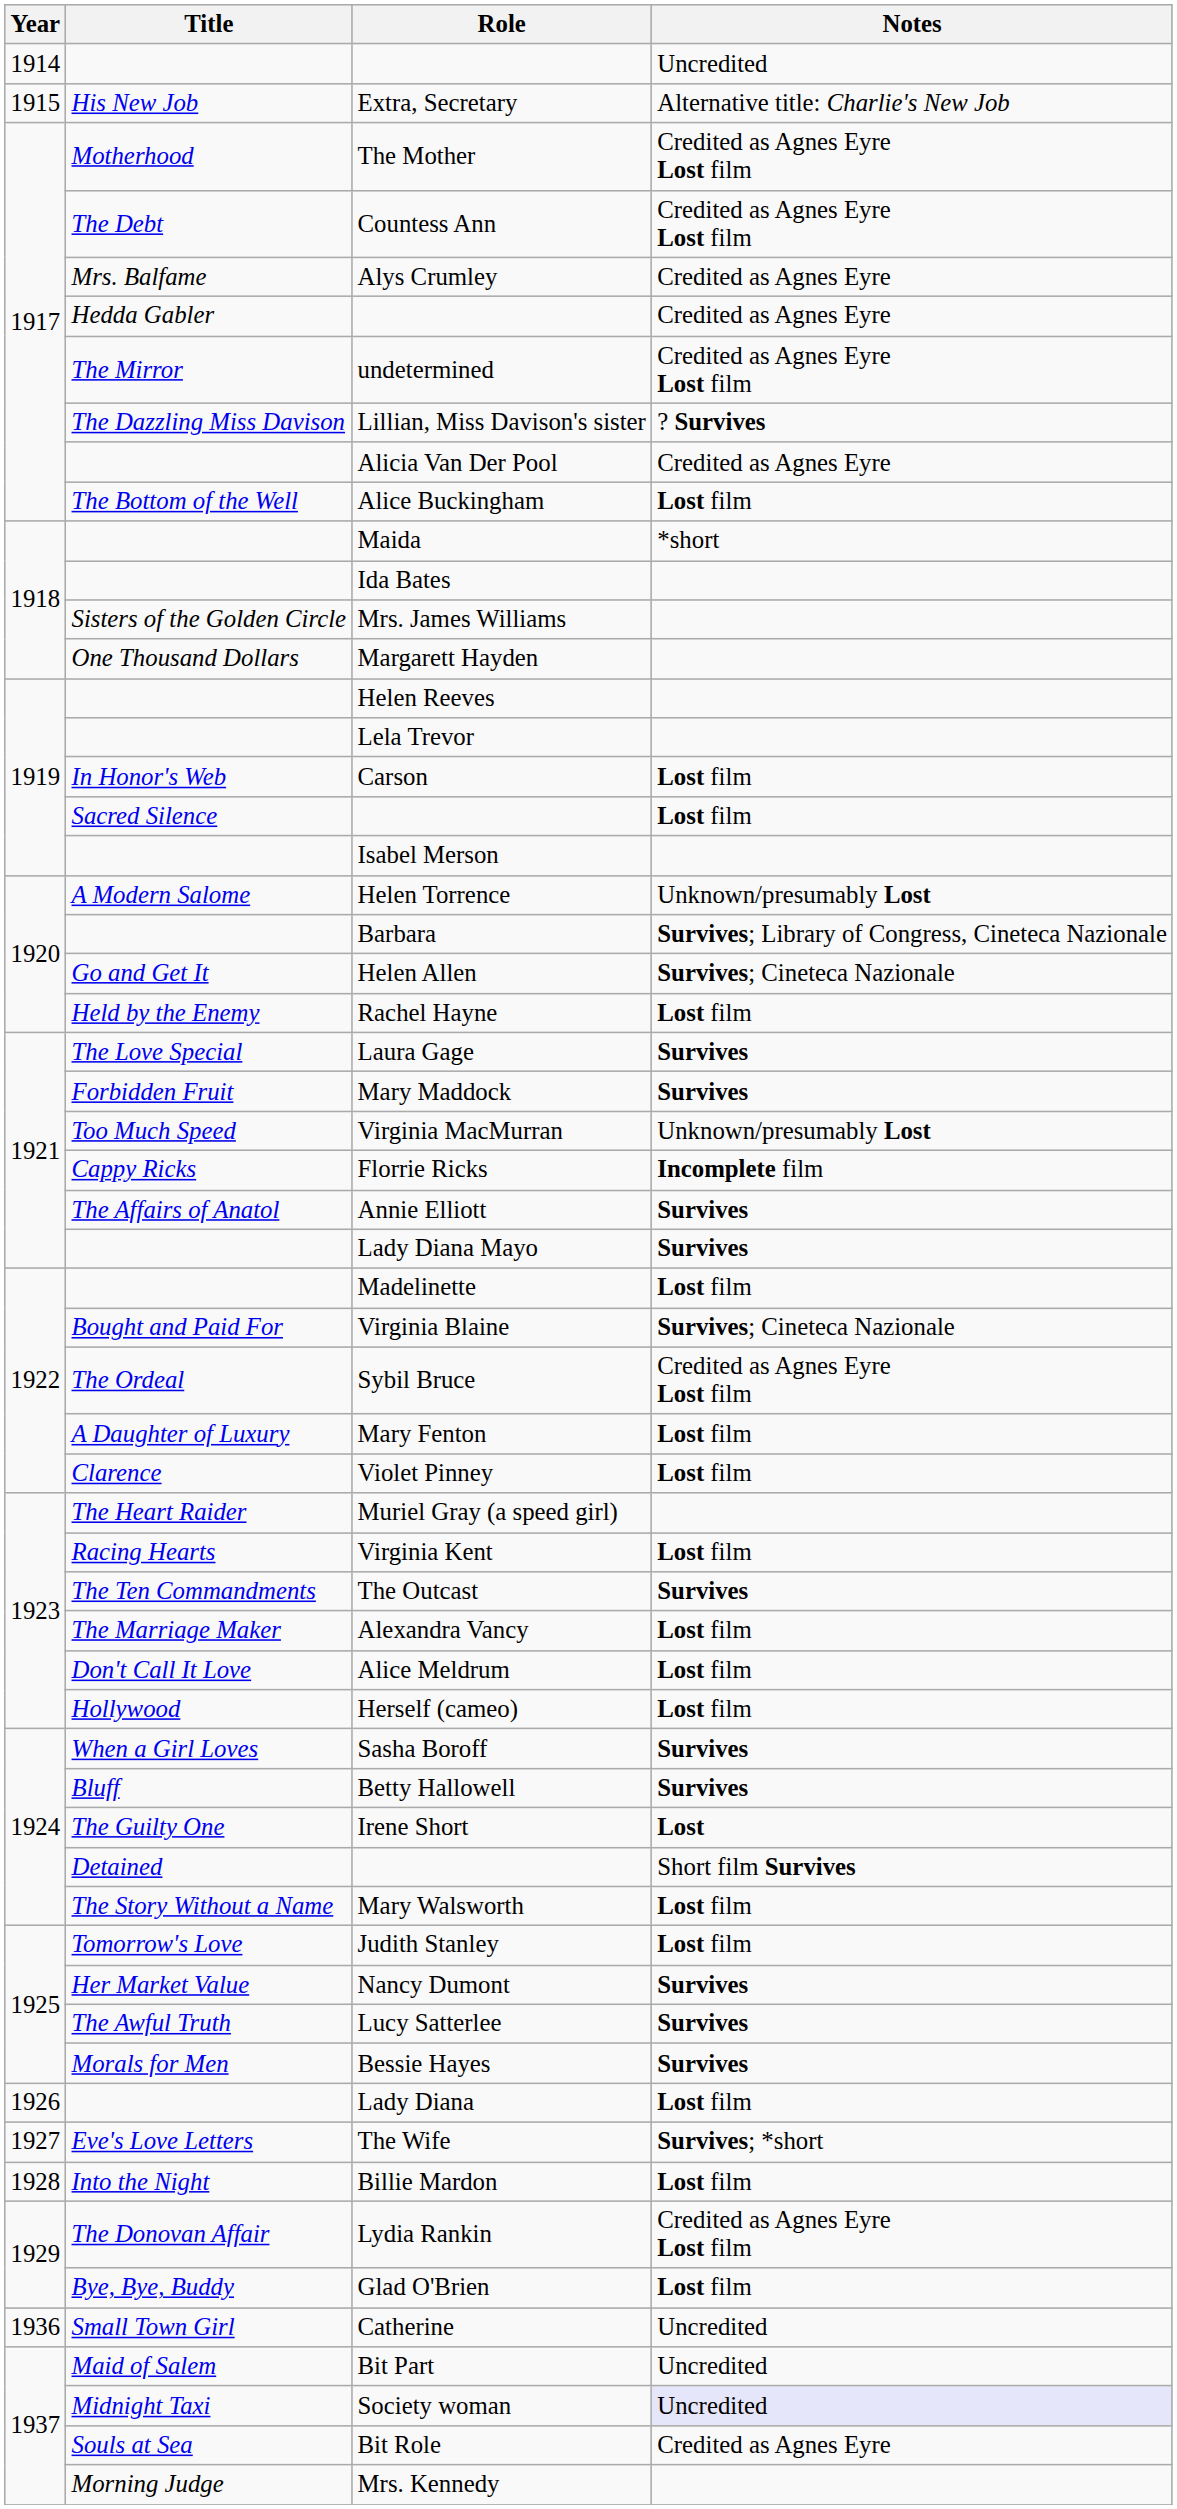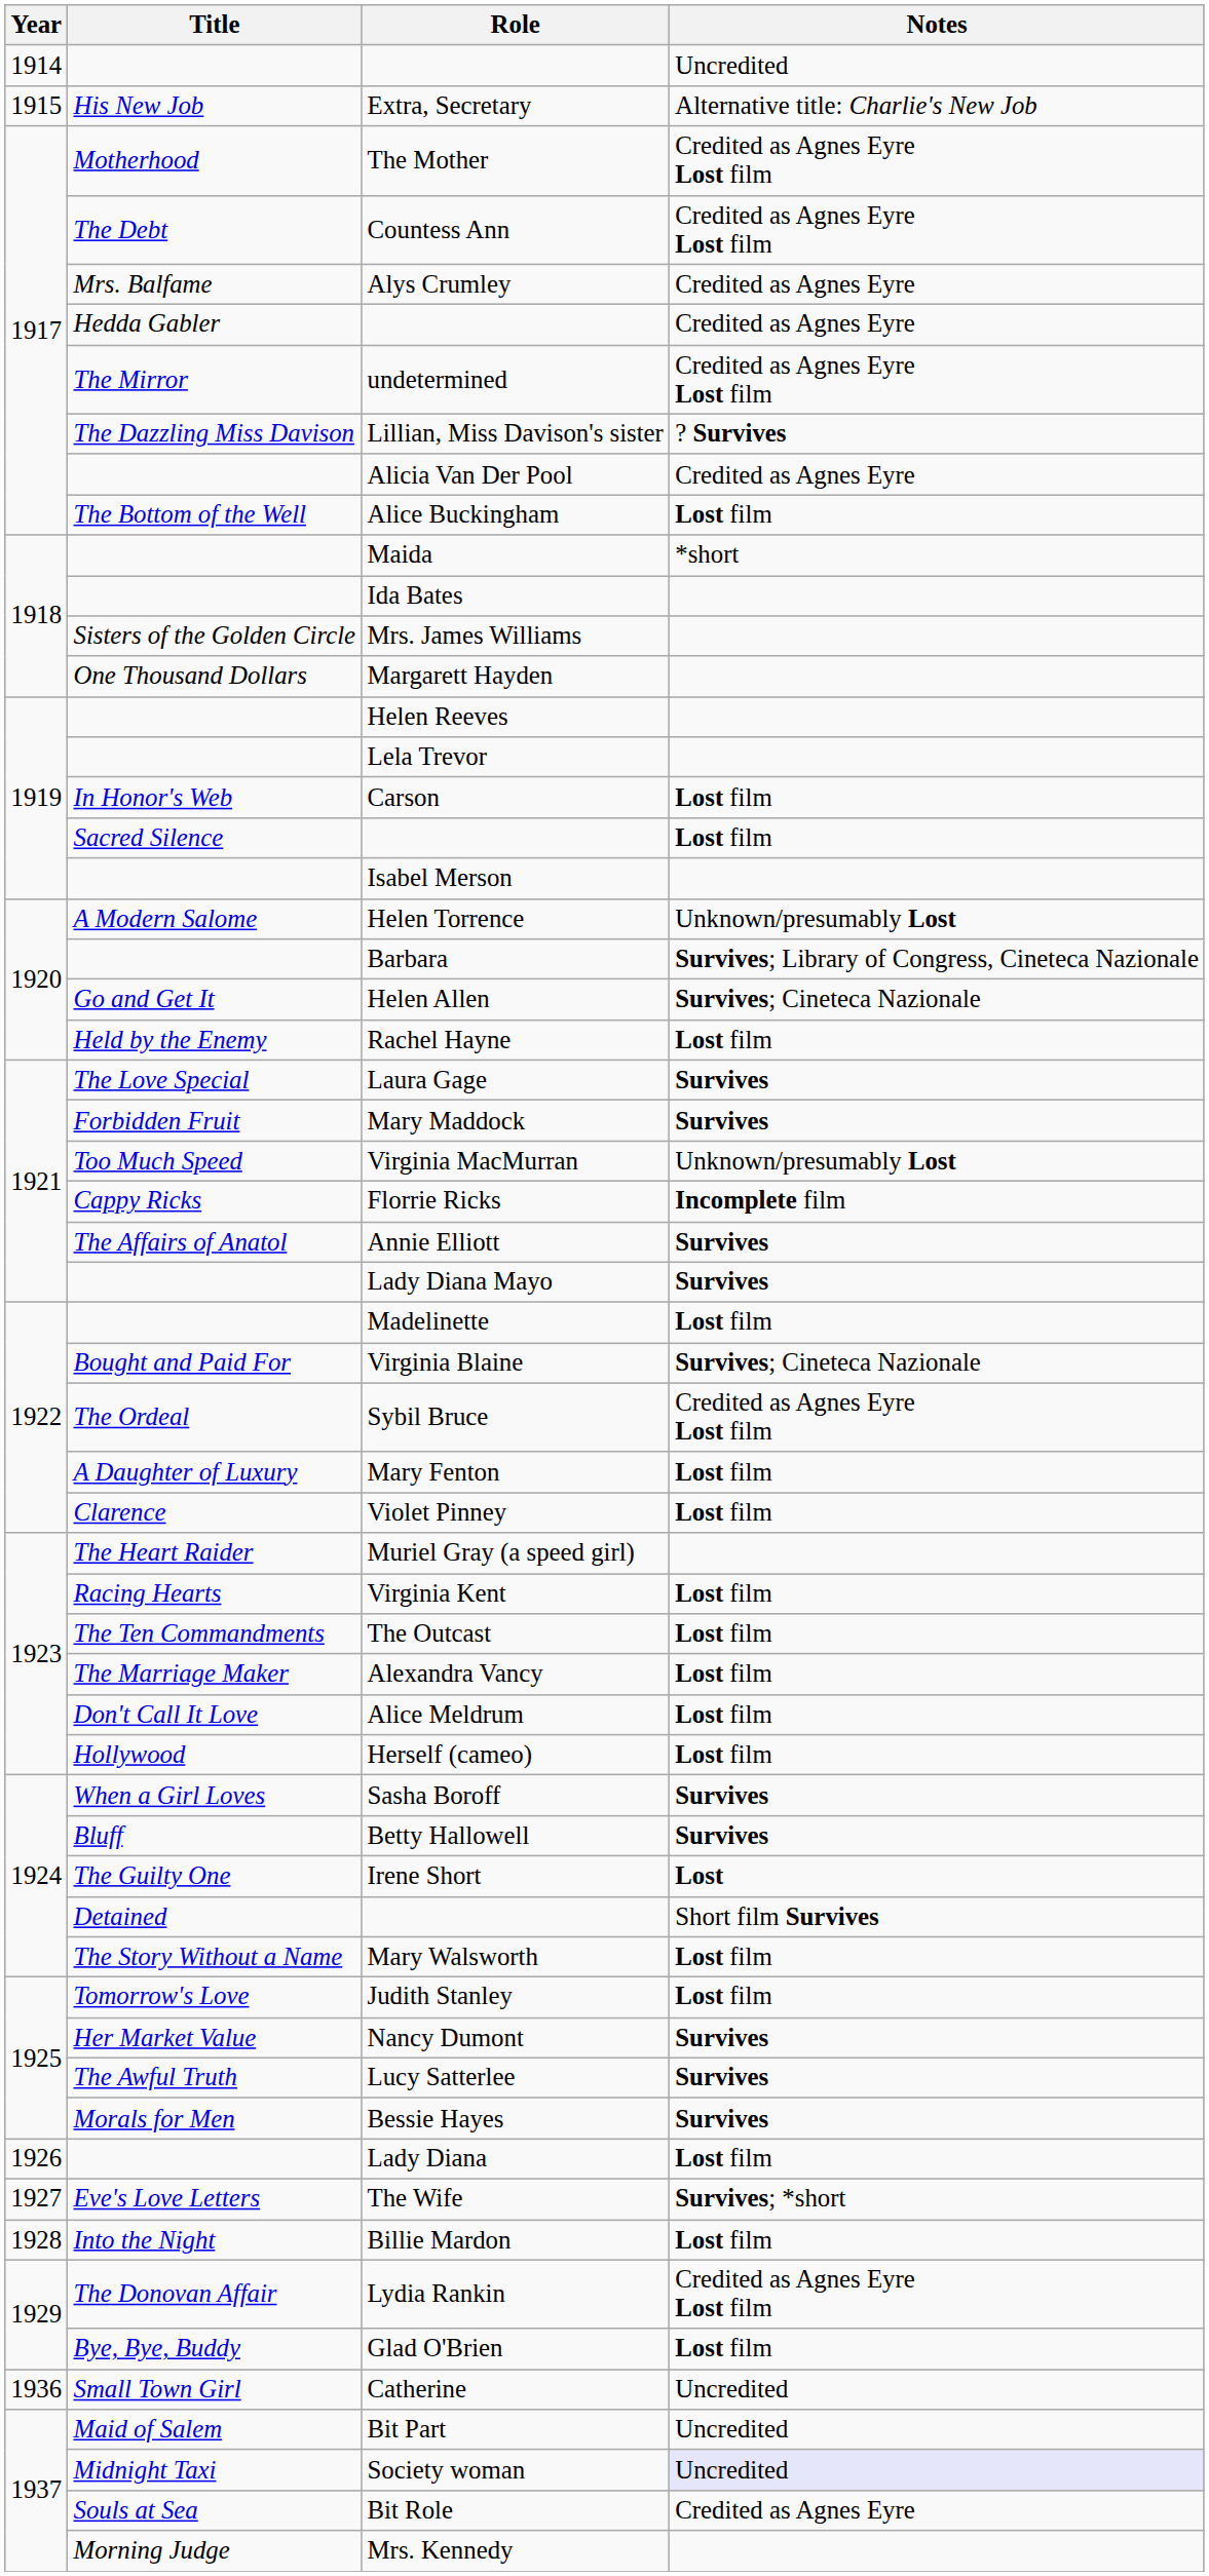 <table class="wikitable sortable">
 <tr>
 <th>Year</th>
 <th>Title</th>
 <th>Role</th>
 <th class="unsortable">Notes</th>
 </tr>
 <tr>
 <td>1914</td>
 <td><em></em></td>
 <td></td>
 <td>Uncredited</td>
 </tr>
 <tr>
 <td>1915</td>
 <td><em><a href='#'>His New Job</a></em></td>
 <td>Extra, Secretary</td>
 <td>Alternative title: <em>Charlie's New Job</em></td>
 </tr>
 <tr>
 <td rowspan=8>1917</td>
 <td><em><a href='#'>Motherhood</a></em></td>
 <td>The Mother</td>
 <td>Credited as Agnes Eyre<br><strong>Lost</strong> film</td>
 </tr>
 <tr>
 <td><em><a href='#'>The Debt</a></em></td>
 <td>Countess Ann</td>
 <td>Credited as Agnes Eyre<br><strong>Lost</strong> film</td>
 </tr>
 <tr>
 <td><em>Mrs. Balfame</em></td>
 <td>Alys Crumley</td>
 <td>Credited as Agnes Eyre</td>
 </tr>
 <tr>
 <td><em>Hedda Gabler</em></td>
 <td></td>
 <td>Credited as Agnes Eyre</td>
 </tr>
 <tr>
 <td><em><a href='#'>The Mirror</a></em></td>
 <td>undetermined</td>
 <td>Credited as Agnes Eyre<br><strong>Lost</strong> film</td>
 </tr>
 <tr>
 <td><em><a href='#'>The Dazzling Miss Davison</a></em></td>
 <td>Lillian, Miss Davison's sister</td>
 <td>? <strong>Survives</strong></td>
 </tr>
 <tr>
 <td><em></em></td>
 <td>Alicia Van Der Pool</td>
 <td>Credited as Agnes Eyre</td>
 </tr>
 <tr>
 <td><em><a href='#'>The Bottom of the Well</a></em></td>
 <td>Alice Buckingham</td>
 <td><strong>Lost</strong> film</td>
 </tr>
 <tr>
 <td rowspan=4>1918</td>
 <td><em></em></td>
 <td>Maida</td>
 <td>*short</td>
 </tr>
 <tr>
 <td><em></em></td>
 <td>Ida Bates</td>
 <td></td>
 </tr>
 <tr>
 <td><em>Sisters of the Golden Circle</em></td>
 <td>Mrs. James Williams</td>
 <td></td>
 </tr>
 <tr>
 <td><em>One Thousand Dollars</em></td>
 <td>Margarett Hayden</td>
 <td></td>
 </tr>
 <tr>
 <td rowspan=5>1919</td>
 <td><em></em></td>
 <td>Helen Reeves</td>
 <td></td>
 </tr>
 <tr>
 <td><em></em></td>
 <td>Lela Trevor</td>
 <td></td>
 </tr>
 <tr>
 <td><em><a href='#'>In Honor's Web</a></em></td>
 <td>Carson</td>
 <td><strong>Lost</strong> film</td>
 </tr>
 <tr>
 <td><em><a href='#'>Sacred Silence</a></em></td>
 <td></td>
 <td><strong>Lost</strong> film</td>
 </tr>
 <tr>
 <td><em></em></td>
 <td>Isabel Merson</td>
 <td></td>
 </tr>
 <tr>
 <td rowspan=4>1920</td>
 <td><em><a href='#'>A Modern Salome</a></em></td>
 <td>Helen Torrence</td>
 <td>Unknown/presumably <strong>Lost</strong></td>
 </tr>
 <tr>
 <td><em></em></td>
 <td>Barbara</td>
 <td><strong>Survives</strong>; Library of Congress, Cineteca Nazionale</td>
 </tr>
 <tr>
 <td><em><a href='#'>Go and Get It</a></em></td>
 <td>Helen Allen</td>
 <td><strong>Survives</strong>; Cineteca Nazionale</td>
 </tr>
 <tr>
 <td><em><a href='#'>Held by the Enemy</a></em></td>
 <td>Rachel Hayne</td>
 <td><strong>Lost</strong> film</td>
 </tr>
 <tr>
 <td rowspan=6>1921</td>
 <td><em><a href='#'>The Love Special</a></em></td>
 <td>Laura Gage</td>
 <td><strong>Survives</strong></td>
 </tr>
 <tr>
 <td><em><a href='#'>Forbidden Fruit</a></em></td>
 <td>Mary Maddock</td>
 <td><strong>Survives</strong></td>
 </tr>
 <tr>
 <td><em><a href='#'>Too Much Speed</a></em></td>
 <td>Virginia MacMurran</td>
 <td>Unknown/presumably <strong>Lost</strong></td>
 </tr>
 <tr>
 <td><em><a href='#'>Cappy Ricks</a></em></td>
 <td>Florrie Ricks</td>
 <td><strong>Incomplete</strong> film</td>
 </tr>
 <tr>
 <td><em><a href='#'>The Affairs of Anatol</a></em></td>
 <td>Annie Elliott</td>
 <td><strong>Survives</strong></td>
 </tr>
 <tr>
 <td><em></em></td>
 <td>Lady Diana Mayo</td>
 <td><strong>Survives</strong></td>
 </tr>
 <tr>
 <td rowspan=5>1922</td>
 <td><em></em></td>
 <td>Madelinette</td>
 <td><strong>Lost</strong> film</td>
 </tr>
 <tr>
 <td><em><a href='#'>Bought and Paid For</a></em></td>
 <td>Virginia Blaine</td>
 <td><strong>Survives</strong>; Cineteca Nazionale</td>
 </tr>
 <tr>
 <td><em><a href='#'>The Ordeal</a></em></td>
 <td>Sybil Bruce</td>
 <td>Credited as Agnes Eyre<br><strong>Lost</strong> film</td>
 </tr>
 <tr>
 <td><em><a href='#'>A Daughter of Luxury</a></em></td>
 <td>Mary Fenton</td>
 <td><strong>Lost</strong> film</td>
 </tr>
 <tr>
 <td><em><a href='#'>Clarence</a></em></td>
 <td>Violet Pinney</td>
 <td><strong>Lost</strong> film</td>
 </tr>
 <tr>
 <td rowspan=6>1923</td>
 <td><em><a href='#'>The Heart Raider</a></em></td>
 <td>Muriel Gray (a speed girl)</td>
 <td></td>
 </tr>
 <tr>
 <td><em><a href='#'>Racing Hearts</a></em></td>
 <td>Virginia Kent</td>
 <td><strong>Lost</strong> film</td>
 </tr>
 <tr>
 <td><em><a href='#'>The Ten Commandments</a></em></td>
 <td>The Outcast</td>
-<td><strong>Survives</strong></td>
+<td><strong>Lost</strong> film</td>
 </tr>
 <tr>
 <td><em><a href='#'>The Marriage Maker</a></em></td>
 <td>Alexandra Vancy</td>
 <td><strong>Lost</strong> film</td>
 </tr>
 <tr>
 <td><em><a href='#'>Don't Call It Love</a></em></td>
 <td>Alice Meldrum</td>
 <td><strong>Lost</strong> film</td>
 </tr>
 <tr>
 <td><em><a href='#'>Hollywood</a></em></td>
 <td>Herself (cameo)</td>
 <td><strong>Lost</strong> film</td>
 </tr>
 <tr>
 <td rowspan=5>1924</td>
 <td><em><a href='#'>When a Girl Loves</a></em></td>
 <td>Sasha Boroff</td>
 <td><strong>Survives</strong></td>
 </tr>
 <tr>
 <td><em><a href='#'>Bluff</a></em></td>
 <td>Betty Hallowell</td>
 <td><strong>Survives</strong></td>
 </tr>
 <tr>
 <td><em><a href='#'>The Guilty One</a></em></td>
 <td>Irene Short</td>
 <td><strong>Lost</strong></td>
 </tr>
 <tr>
 <td><em><a href='#'>Detained</a></em></td>
 <td></td>
 <td>Short film <strong>Survives</strong></td>
 </tr>
 <tr>
 <td><em><a href='#'>The Story Without a Name</a></em></td>
 <td>Mary Walsworth</td>
 <td><strong>Lost</strong> film</td>
 </tr>
 <tr>
 <td rowspan=4>1925</td>
 <td><em><a href='#'>Tomorrow's Love</a></em></td>
 <td>Judith Stanley</td>
 <td><strong>Lost</strong> film</td>
 </tr>
 <tr>
 <td><em><a href='#'>Her Market Value</a></em></td>
 <td>Nancy Dumont</td>
 <td><strong>Survives</strong></td>
 </tr>
 <tr>
 <td><em><a href='#'>The Awful Truth</a></em></td>
 <td>Lucy Satterlee</td>
 <td><strong>Survives</strong></td>
 </tr>
 <tr>
 <td><em><a href='#'>Morals for Men</a></em></td>
 <td>Bessie Hayes</td>
 <td><strong>Survives</strong></td>
 </tr>
 <tr>
 <td>1926</td>
 <td><em></em></td>
 <td>Lady Diana</td>
 <td><strong>Lost</strong> film</td>
 </tr>
 <tr>
 <td>1927</td>
 <td><em><a href='#'>Eve's Love Letters</a></em></td>
 <td>The Wife</td>
 <td><strong>Survives</strong>; *short</td>
 </tr>
 <tr>
 <td>1928</td>
 <td><em><a href='#'>Into the Night</a></em></td>
 <td>Billie Mardon</td>
 <td><strong>Lost</strong> film</td>
 </tr>
 <tr>
 <td rowspan=2>1929</td>
 <td><em><a href='#'>The Donovan Affair</a></em></td>
 <td>Lydia Rankin</td>
 <td>Credited as Agnes Eyre<br><strong>Lost</strong> film</td>
 </tr>
 <tr>
 <td><em><a href='#'>Bye, Bye, Buddy</a></em></td>
 <td>Glad O'Brien</td>
 <td><strong>Lost</strong> film</td>
 </tr>
 <tr>
 <td>1936</td>
 <td><em><a href='#'>Small Town Girl</a></em></td>
 <td>Catherine</td>
 <td>Uncredited</td>
 </tr>
 <tr>
 <td rowspan=4>1937</td>
 <td><em><a href='#'>Maid of Salem</a></em></td>
 <td>Bit Part</td>
 <td>Uncredited</td>
 </tr>
 <tr>
 <td><em><a href='#'>Midnight Taxi</a></em></td>
 <td>Society woman</td>
 <td style="background: lavender;">Uncredited</td>
 </tr>
 <tr>
 <td><em><a href='#'>Souls at Sea</a></em></td>
 <td>Bit Role</td>
 <td>Credited as Agnes Eyre</td>
 </tr>
 <tr>
 <td><em>Morning Judge</em></td>
 <td>Mrs. Kennedy</td>
 <td></td>
 </tr>
 </table>
